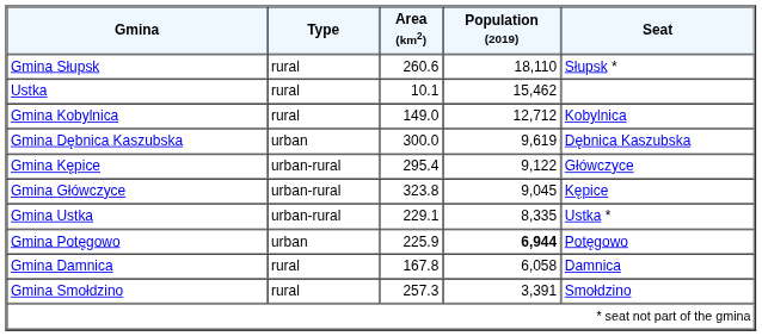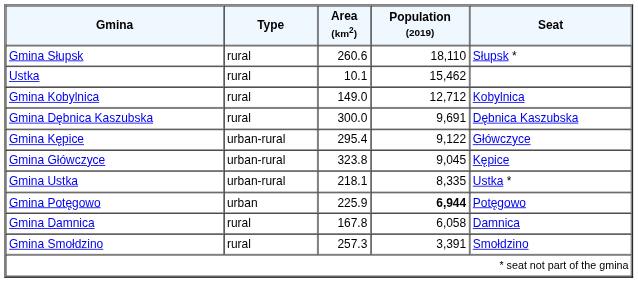 <table width="60%" border="2" cellpadding="3" cellspacing="0" style="font-size:90%;line-height:120%;">
 <tr bgcolor="F0F8FF">
 <td style="text-align:center;"><strong>Gmina</strong></td>
 <td style="text-align:center;"><strong>Type</strong></td>
 <td style="text-align:center;"><strong>Area<br><small>(km<sup>2</sup>)</small></strong></td>
 <td style="text-align:center;"><strong>Population<br><small>(2019)</small></strong></td>
 <td style="text-align:center;"><strong>Seat</strong></td>
 </tr>
 <tr>
 <td><a href='#'>Gmina Słupsk</a></td>
 <td>rural</td>
 <td style="text-align:right;">260.6</td>
 <td style="text-align:right;">18,110</td>
 <td><a href='#'>Słupsk</a> *</td>
 </tr>
 <tr>
 <td><a href='#'>Ustka</a></td>
 <td>rural</td>
 <td style="text-align:right;">10.1</td>
 <td style="text-align:right;">15,462</td>
 <td> </td>
 </tr>
 <tr>
 <td><a href='#'>Gmina Kobylnica</a></td>
 <td>rural</td>
 <td style="text-align:right;">149.0</td>
 <td style="text-align:right;">12,712</td>
 <td><a href='#'>Kobylnica</a></td>
 </tr>
 <tr>
 <td><a href='#'>Gmina Dębnica Kaszubska</a></td>
-<td>urban</td>
+<td>rural</td>
 <td style="text-align:right;">300.0</td>
-<td style="text-align:right;">9,619</td>
+<td style="text-align:right;">9,691</td>
 <td><a href='#'>Dębnica Kaszubska</a></td>
 </tr>
 <tr>
 <td><a href='#'>Gmina Kępice</a></td>
 <td>urban-rural</td>
 <td style="text-align:right;">295.4</td>
 <td style="text-align:right;">9,122</td>
 <td><a href='#'>Główczyce</a></td>
 </tr>
 <tr>
 <td><a href='#'>Gmina Główczyce</a></td>
 <td>urban-rural</td>
 <td style="text-align:right;">323.8</td>
 <td style="text-align:right;">9,045</td>
 <td><a href='#'>Kępice</a></td>
 </tr>
 <tr>
 <td><a href='#'>Gmina Ustka</a></td>
 <td>urban-rural</td>
-<td style="text-align:right;">229.1</td>
+<td style="text-align:right;">218.1</td>
 <td style="text-align:right;">8,335</td>
 <td><a href='#'>Ustka</a> *</td>
 </tr>
 <tr>
 <td><a href='#'>Gmina Potęgowo</a></td>
 <td>urban</td>
 <td style="text-align:right;">225.9</td>
 <td style="text-align:right;"><strong>6,944</strong></td>
 <td><a href='#'>Potęgowo</a></td>
 </tr>
 <tr>
 <td><a href='#'>Gmina Damnica</a></td>
 <td>rural</td>
 <td style="text-align:right;">167.8</td>
 <td style="text-align:right;">6,058</td>
 <td><a href='#'>Damnica</a></td>
 </tr>
 <tr>
 <td><a href='#'>Gmina Smołdzino</a></td>
 <td>rural</td>
 <td style="text-align:right;">257.3</td>
 <td style="text-align:right;">3,391</td>
 <td><a href='#'>Smołdzino</a></td>
 </tr>
 <tr>
 <td colspan=5 style="text-align:right;font-size:90%">* seat not part of the gmina</td>
 </tr>
 <tr>
 </tr>
 </table>
